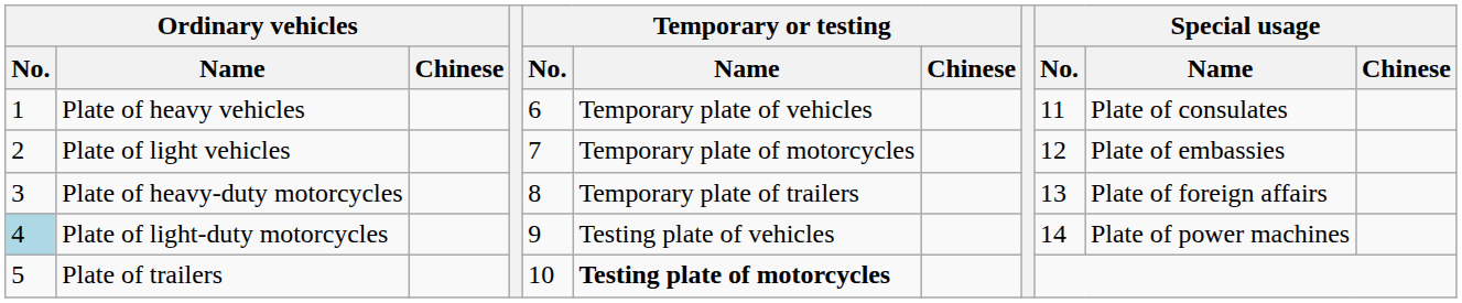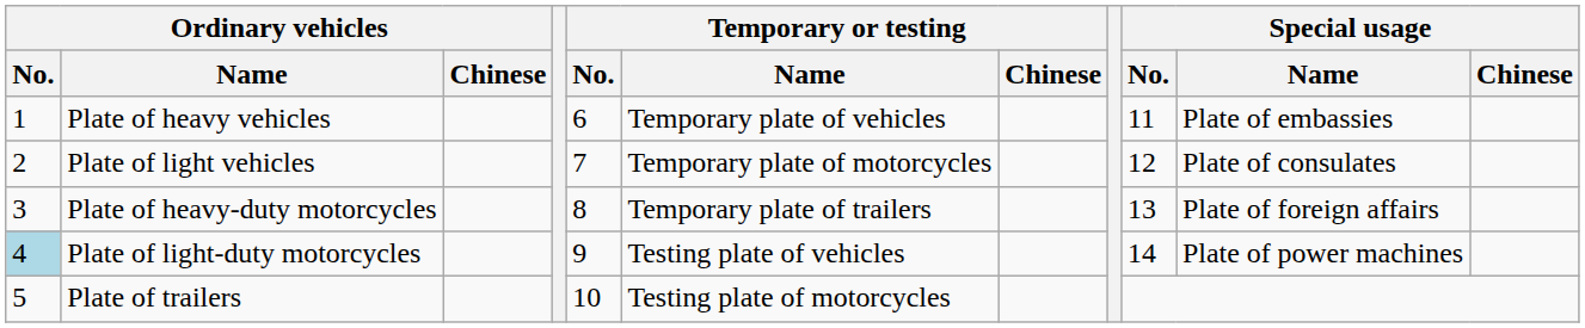 <table class=wikitable>
 <tr>
 <th colspan=3>Ordinary vehicles</th>
 <th rowspan=7></th>
 <th colspan=3>Temporary or testing</th>
 <th rowspan=7></th>
 <th colspan=3>Special usage</th>
 </tr>
 <tr>
 <th>No.</th>
 <th>Name</th>
 <th>Chinese</th>
 <th>No.</th>
 <th>Name</th>
 <th>Chinese</th>
 <th>No.</th>
 <th>Name</th>
 <th>Chinese</th>
 </tr>
 <tr>
 <td>1</td>
 <td>Plate of heavy vehicles</td>
 <td></td>
 <td>6</td>
 <td>Temporary plate of vehicles</td>
 <td></td>
 <td>11</td>
-<td>Plate of consulates</td>
+<td>Plate of embassies</td>
 <td></td>
 </tr>
 <tr>
 <td>2</td>
 <td>Plate of light vehicles</td>
 <td></td>
 <td>7</td>
 <td>Temporary plate of motorcycles</td>
 <td></td>
 <td>12</td>
-<td>Plate of embassies</td>
+<td>Plate of consulates</td>
 <td></td>
 </tr>
 <tr>
 <td>3</td>
 <td>Plate of heavy-duty motorcycles</td>
 <td></td>
 <td>8</td>
 <td>Temporary plate of trailers</td>
 <td></td>
 <td>13</td>
 <td>Plate of foreign affairs</td>
 <td></td>
 </tr>
 <tr>
 <td style="background: lightblue;">4</td>
 <td>Plate of light-duty motorcycles</td>
 <td></td>
 <td>9</td>
 <td>Testing plate of vehicles</td>
 <td></td>
 <td>14</td>
 <td>Plate of power machines</td>
 <td></td>
 </tr>
 <tr>
 <td>5</td>
 <td>Plate of trailers</td>
 <td></td>
 <td>10</td>
-<td><strong>Testing plate of motorcycles</strong></td>
+<td>Testing plate of motorcycles</td>
 <td></td>
 </tr>
 </table>
